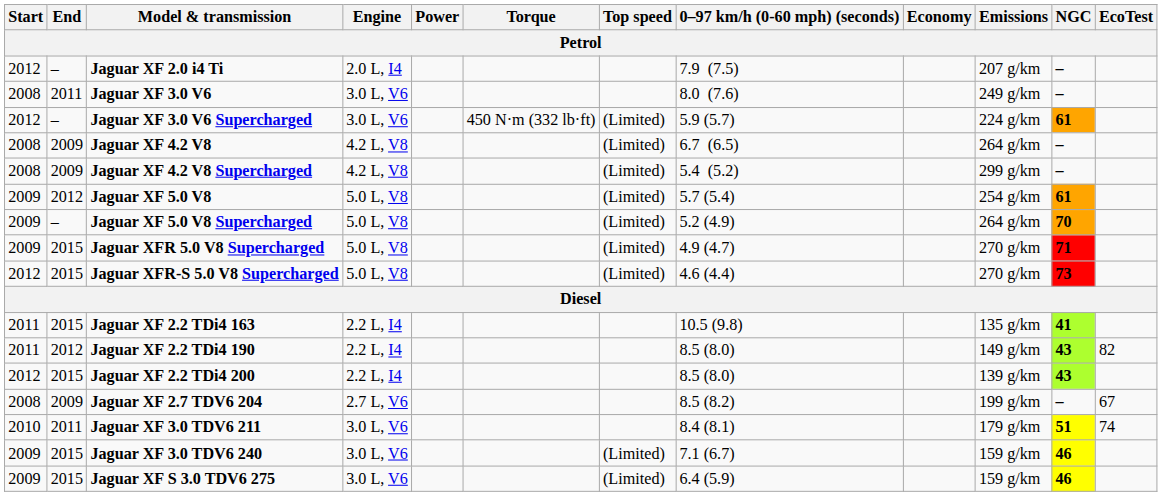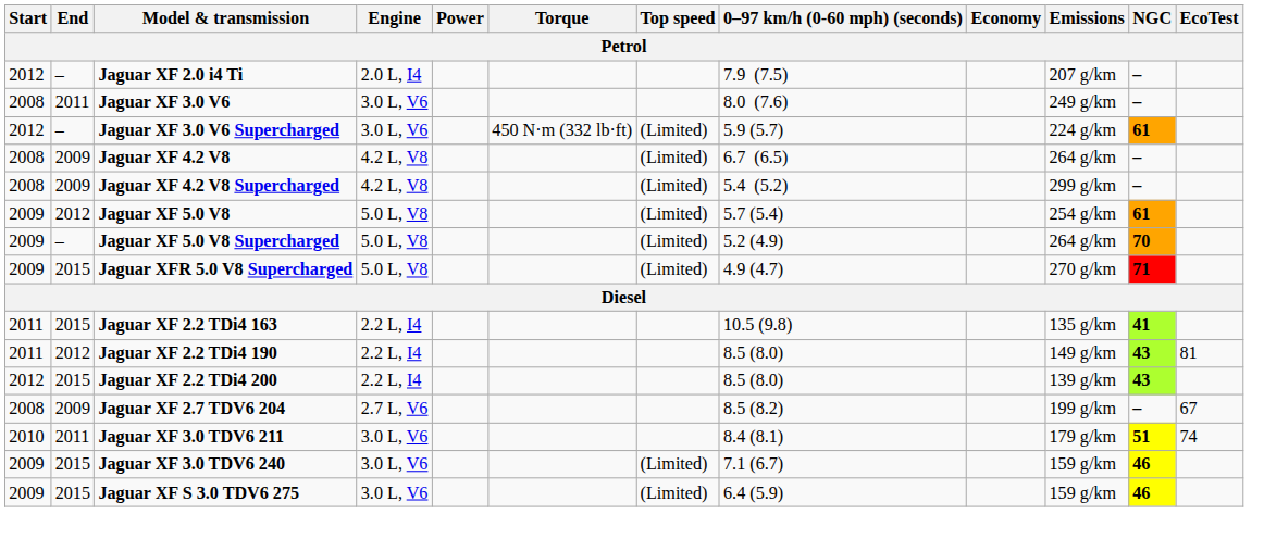 <table class="wikitable">
 <tr>
 <th>Start</th>
 <th>End</th>
 <th>Model & transmission</th>
 <th>Engine</th>
 <th>Power</th>
 <th>Torque</th>
 <th>Top speed</th>
 <th>0–97 km/h (0-60 mph) (seconds)</th>
 <th>Economy</th>
 <th>Emissions</th>
 <th>NGC</th>
 <th>EcoTest</th>
 </tr>
 <tr>
 <th colspan="12">Petrol</th>
 </tr>
 <tr>
 <td>2012</td>
 <td>–</td>
 <td><strong>Jaguar XF 2.0 i4 Ti</strong></td>
 <td>2.0 L, <a href='#'>I4</a></td>
 <td></td>
 <td></td>
 <td></td>
 <td>7.9  (7.5)</td>
 <td></td>
 <td>207 g/km</td>
 <td><strong>–</strong></td>
 <td></td>
 </tr>
 <tr>
 <td>2008</td>
 <td>2011</td>
 <td><strong>Jaguar XF 3.0 V6</strong></td>
 <td>3.0 L, <a href='#'>V6</a></td>
 <td></td>
 <td></td>
 <td></td>
 <td>8.0  (7.6)</td>
 <td></td>
 <td>249 g/km</td>
 <td><strong>–</strong></td>
 <td></td>
 </tr>
 <tr>
 <td>2012</td>
 <td>–</td>
 <td><strong>Jaguar XF 3.0 V6 <a href='#'>Supercharged</a></strong></td>
 <td>3.0 L, <a href='#'>V6</a></td>
 <td></td>
 <td>450 N·m (332 lb·ft)</td>
 <td> (Limited)</td>
 <td>5.9 (5.7)</td>
 <td></td>
 <td>224 g/km</td>
 <td style="background: orange; color: black"><strong>61</strong></td>
 <td></td>
 </tr>
 <tr>
 <td>2008</td>
 <td>2009</td>
 <td><strong>Jaguar XF 4.2 V8</strong></td>
 <td>4.2 L, <a href='#'>V8</a></td>
 <td></td>
 <td></td>
 <td> (Limited)</td>
 <td>6.7  (6.5)</td>
 <td></td>
 <td>264 g/km</td>
 <td><strong>–</strong></td>
 <td></td>
 </tr>
 <tr>
 <td>2008</td>
 <td>2009</td>
 <td><strong>Jaguar XF 4.2 V8 <a href='#'>Supercharged</a></strong></td>
 <td>4.2 L, <a href='#'>V8</a></td>
 <td></td>
 <td></td>
 <td> (Limited)</td>
 <td>5.4  (5.2)</td>
 <td></td>
 <td>299 g/km</td>
 <td><strong>–</strong></td>
 <td></td>
 </tr>
 <tr>
 <td>2009</td>
 <td>2012</td>
 <td><strong>Jaguar XF 5.0 V8</strong></td>
 <td>5.0 L, <a href='#'>V8</a></td>
 <td></td>
 <td></td>
 <td> (Limited)</td>
 <td>5.7 (5.4)</td>
 <td></td>
 <td>254 g/km</td>
 <td style="background: orange; color: black"><strong>61</strong></td>
 <td></td>
 </tr>
 <tr>
 <td>2009</td>
 <td>–</td>
 <td><strong>Jaguar XF 5.0 V8 <a href='#'>Supercharged</a></strong></td>
 <td>5.0 L, <a href='#'>V8</a></td>
 <td></td>
 <td></td>
 <td> (Limited)</td>
 <td>5.2 (4.9)</td>
 <td></td>
 <td>264 g/km</td>
 <td style="background: orange; color: black"><strong>70</strong></td>
 <td></td>
 </tr>
 <tr>
 <td>2009</td>
 <td>2015</td>
 <td><strong>Jaguar XFR 5.0 V8 <a href='#'>Supercharged</a></strong></td>
 <td>5.0 L, <a href='#'>V8</a></td>
 <td></td>
 <td></td>
 <td> (Limited)</td>
 <td>4.9 (4.7)</td>
 <td></td>
 <td>270 g/km</td>
 <td style="background: red; color: black"><strong>71</strong></td>
 <td></td>
 </tr>
 <tr>
-<td>2012</td>
-<td>2015</td>
-<td><strong>Jaguar XFR-S 5.0 V8 <a href='#'>Supercharged</a></strong></td>
-<td>5.0 L, <a href='#'>V8</a></td>
-<td></td>
-<td></td>
-<td> (Limited)</td>
-<td>4.6 (4.4)</td>
-<td></td>
-<td>270 g/km</td>
-<td style="background: red; color: black"><strong>73</strong></td>
-<td></td>
-</tr>
-<tr>
 <th colspan="12">Diesel</th>
 </tr>
 <tr>
 <td>2011</td>
 <td>2015</td>
 <td><strong>Jaguar XF 2.2 TDi4 163 </strong></td>
 <td>2.2 L, <a href='#'>I4</a></td>
 <td></td>
 <td></td>
 <td></td>
 <td>10.5 (9.8)</td>
 <td></td>
 <td>135 g/km</td>
 <td style="background: greenyellow; color: black"><strong>41</strong></td>
 <td></td>
 </tr>
 <tr>
 <td>2011</td>
 <td>2012</td>
 <td><strong>Jaguar XF 2.2 TDi4 190</strong></td>
 <td>2.2 L, <a href='#'>I4</a></td>
 <td></td>
 <td></td>
 <td></td>
 <td>8.5 (8.0)</td>
 <td></td>
 <td>149 g/km</td>
 <td style="background: greenyellow; color: black"><strong>43</strong></td>
-<td> 82</td>
+<td> 81</td>
 </tr>
 <tr>
 <td>2012</td>
 <td>2015</td>
 <td><strong>Jaguar XF 2.2 TDi4 200</strong></td>
 <td>2.2 L, <a href='#'>I4</a></td>
 <td></td>
 <td></td>
 <td></td>
 <td>8.5 (8.0)</td>
 <td></td>
 <td>139 g/km</td>
 <td style="background: greenyellow; color: black"><strong>43</strong></td>
 <td></td>
 </tr>
 <tr>
 <td>2008</td>
 <td>2009</td>
 <td><strong>Jaguar XF 2.7 TDV6 204</strong></td>
 <td>2.7 L, <a href='#'>V6</a></td>
 <td></td>
 <td></td>
 <td></td>
 <td>8.5 (8.2)</td>
 <td></td>
 <td>199 g/km</td>
 <td><strong>–</strong></td>
 <td> 67</td>
 </tr>
 <tr>
 <td>2010</td>
 <td>2011</td>
 <td><strong>Jaguar XF 3.0 TDV6 211</strong></td>
 <td>3.0 L, <a href='#'>V6</a></td>
 <td></td>
 <td></td>
 <td></td>
 <td>8.4 (8.1)</td>
 <td></td>
 <td>179 g/km</td>
 <td style="background: yellow; color: black"><strong>51</strong></td>
 <td> 74</td>
 </tr>
 <tr>
 <td>2009</td>
 <td>2015</td>
 <td><strong>Jaguar XF 3.0 TDV6 240</strong></td>
 <td>3.0 L, <a href='#'>V6</a></td>
 <td></td>
 <td></td>
 <td> (Limited)</td>
 <td>7.1 (6.7)</td>
 <td></td>
 <td>159 g/km</td>
 <td style="background: yellow; color: black"><strong>46</strong></td>
 <td></td>
 </tr>
 <tr>
 <td>2009</td>
 <td>2015</td>
 <td><strong>Jaguar XF S 3.0 TDV6 275</strong></td>
 <td>3.0 L, <a href='#'>V6</a></td>
 <td></td>
 <td></td>
 <td> (Limited)</td>
 <td>6.4 (5.9)</td>
 <td></td>
 <td>159 g/km</td>
 <td style="background: yellow; color: black"><strong>46</strong></td>
 <td></td>
 </tr>
 </table>
